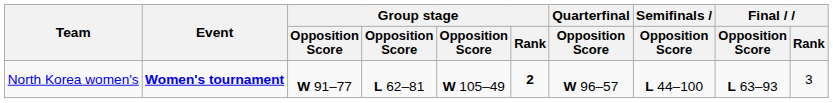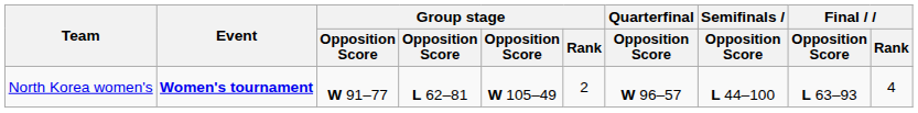 <table class=wikitable style=font-size:90%;text-align:center>
 <tr>
 <th rowspan=2>Team</th>
 <th rowspan=2>Event</th>
 <th colspan=4>Group stage</th>
 <th>Quarterfinal</th>
 <th>Semifinals / </th>
 <th colspan=2>Final /  / </th>
 </tr>
 <tr style="font-size:95%">
 <th>Opposition<br>Score</th>
 <th>Opposition<br>Score</th>
 <th>Opposition<br>Score</th>
 <th>Rank</th>
 <th>Opposition<br>Score</th>
 <th>Opposition<br>Score</th>
 <th>Opposition<br>Score</th>
 <th>Rank</th>
 </tr>
 <tr>
 <td align=left><a href='#'>North Korea women's</a></td>
 <td align=left><strong><a href='#'>Women's tournament</a></strong></td>
 <td><br> <strong>W</strong> 91–77</td>
 <td><br> <strong>L</strong> 62–81</td>
 <td><br> <strong>W</strong> 105–49</td>
-<td><strong>2</strong></td>
+<td>2</td>
 <td><br> <strong>W</strong> 96–57</td>
 <td><br> <strong>L</strong> 44–100</td>
 <td><br> <strong>L</strong> 63–93</td>
-<td>3</td>
+<td>4</td>
 </tr>
 </table>
